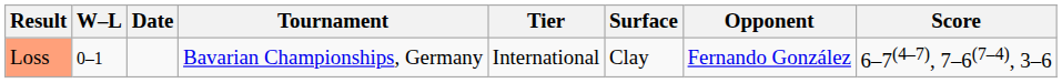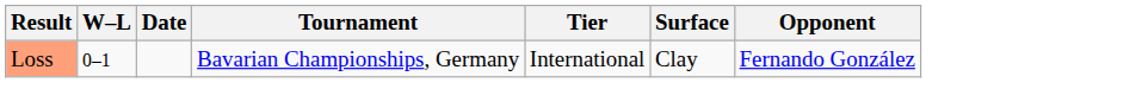 <table class="sortable wikitable">
 <tr>
 <th>Result</th>
 <th class="unsortable">W–L</th>
 <th>Date</th>
 <th>Tournament</th>
 <th>Tier</th>
 <th>Surface</th>
 <th>Opponent</th>
-<th class="unsortable">Score</th>
 </tr>
 <tr>
 <td bgcolor=FFA07A>Loss</td>
 <td><small>0–1</small></td>
 <td><a href='#'></a></td>
 <td><a href='#'>Bavarian Championships</a>, Germany</td>
 <td>International</td>
 <td>Clay</td>
 <td> <a href='#'>Fernando González</a></td>
-<td>6–7<sup>(4–7)</sup>, 7–6<sup>(7–4)</sup>, 3–6</td>
 </tr>
 </table>
